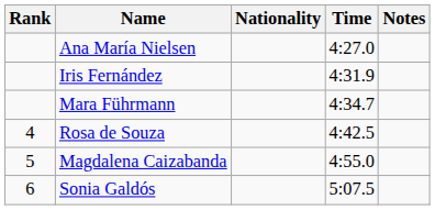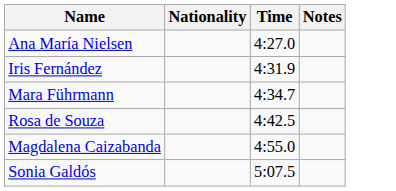 <table class="wikitable sortable" style="text-align:center">
 <tr>
-<th>Rank</th>
 <th>Name</th>
 <th>Nationality</th>
 <th>Time</th>
 <th>Notes</th>
 </tr>
 <tr>
-<td></td>
 <td align=left><a href='#'>Ana María Nielsen</a></td>
 <td align=left></td>
 <td>4:27.0</td>
 <td></td>
 </tr>
 <tr>
-<td></td>
 <td align=left><a href='#'>Iris Fernández</a></td>
 <td align=left></td>
 <td>4:31.9</td>
 <td></td>
 </tr>
 <tr>
-<td></td>
 <td align=left><a href='#'>Mara Führmann</a></td>
 <td align=left></td>
 <td>4:34.7</td>
 <td></td>
 </tr>
 <tr>
-<td>4</td>
 <td align=left><a href='#'>Rosa de Souza</a></td>
 <td align=left></td>
 <td>4:42.5</td>
 <td></td>
 </tr>
 <tr>
-<td>5</td>
 <td align=left><a href='#'>Magdalena Caizabanda</a></td>
 <td align=left></td>
 <td>4:55.0</td>
 <td></td>
 </tr>
 <tr>
-<td>6</td>
 <td align=left><a href='#'>Sonia Galdós</a></td>
 <td align=left></td>
 <td>5:07.5</td>
 <td></td>
 </tr>
 </table>
